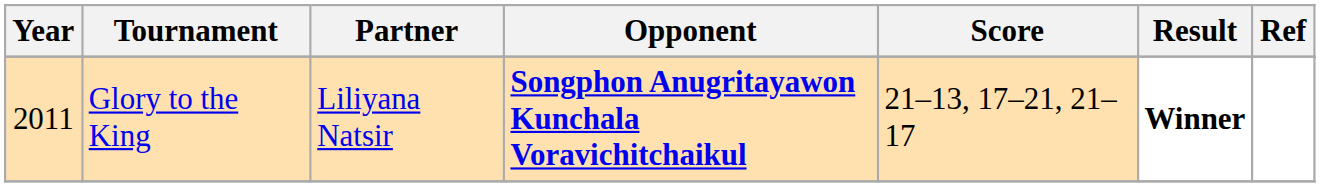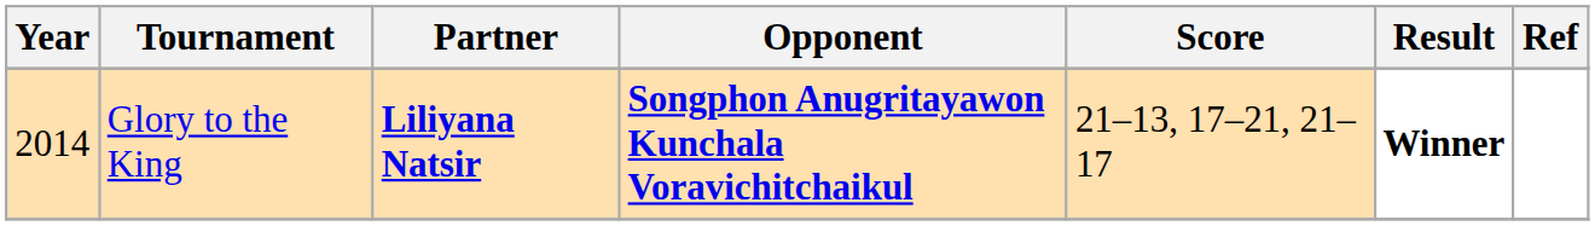 <table class="sortable wikitable" style="font-size: 90%;">
 <tr>
 <th>Year</th>
 <th>Tournament</th>
 <th>Partner</th>
 <th>Opponent</th>
 <th>Score</th>
 <th>Result</th>
 <th>Ref</th>
 </tr>
 <tr>
 </tr>
 <tr style="background:#FFE0AF">
-<td align="center">2011</td>
+<td align="center">2014</td>
 <td align="left"><a href='#'>Glory to the King</a></td>
-<td align="left"> <a href='#'>Liliyana Natsir</a></td>
+<td align="left"><strong> <a href='#'>Liliyana Natsir</a></strong></td>
 <td align="left"><strong> <a href='#'>Songphon Anugritayawon</a> <br>  <a href='#'>Kunchala Voravichitchaikul</a></strong></td>
 <td align="left">21–13, 17–21, 21–17</td>
 <td style="text-align:left; background:white"> <strong>Winner</strong></td>
 <td style="text-align:center; background:white"></td>
 </tr>
 <tr>
 </tr>
 </table>
